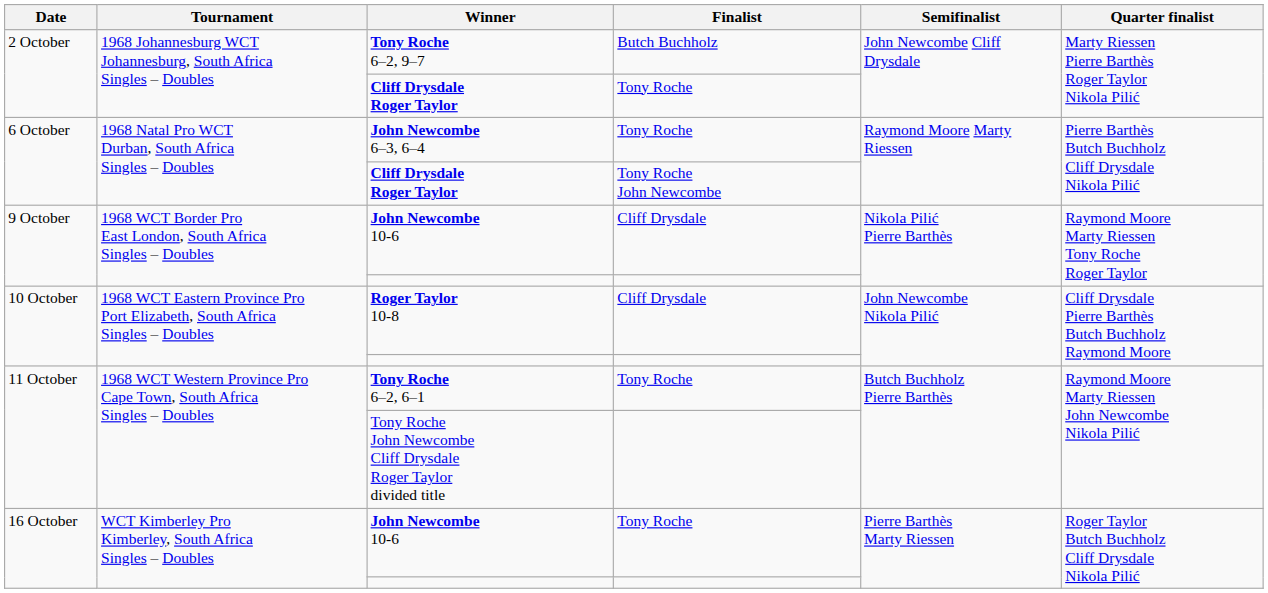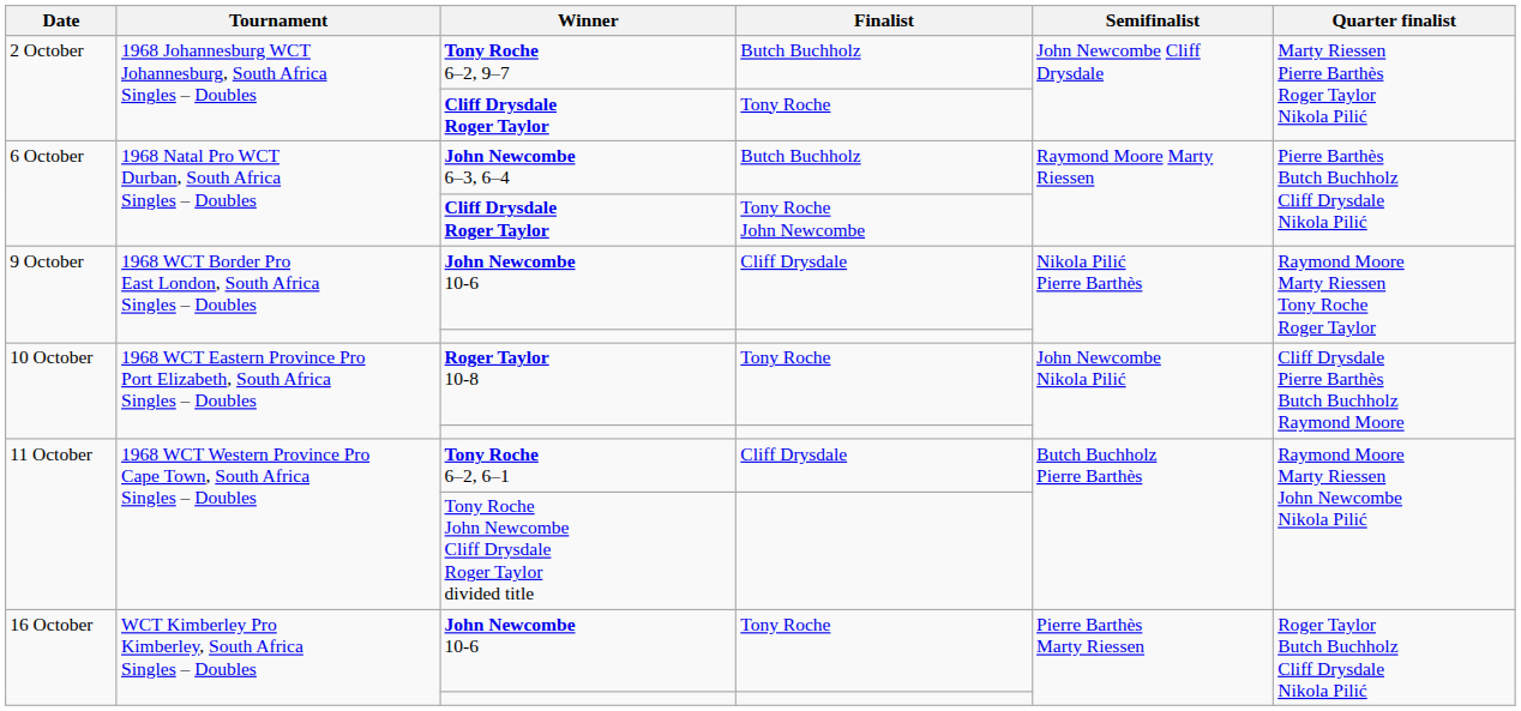 <table class="wikitable" style="font-size:85%;">
 <tr>
 <th width="75">Date</th>
 <th width="230">Tournament</th>
 <th width="210">Winner</th>
 <th width="210">Finalist</th>
 <th width="170">Semifinalist</th>
 <th width="170">Quarter finalist</th>
 </tr>
 <tr valign=top>
 <td rowspan=2>2 October</td>
 <td rowspan=2><a href='#'>1968 Johannesburg WCT</a><br> <a href='#'>Johannesburg</a>, <a href='#'>South Africa</a><br><a href='#'>Singles</a> – <a href='#'>Doubles</a></td>
 <td> <strong><a href='#'>Tony Roche</a></strong><br>6–2, 9–7</td>
 <td> <a href='#'>Butch Buchholz</a></td>
 <td rowspan=2> <a href='#'>John Newcombe</a>  <a href='#'>Cliff Drysdale</a></td>
 <td rowspan=2> <a href='#'>Marty Riessen</a> <br>  <a href='#'>Pierre Barthès</a> <br>  <a href='#'>Roger Taylor</a> <br>  <a href='#'>Nikola Pilić</a></td>
 </tr>
 <tr valign=top>
 <td> <strong><a href='#'>Cliff Drysdale</a></strong><br> <strong><a href='#'>Roger Taylor</a></strong><br></td>
 <td> <a href='#'>Tony Roche</a></td>
 </tr>
 <tr valign=top>
 <td rowspan=2>6 October</td>
 <td rowspan=2><a href='#'>1968 Natal Pro WCT</a><br> <a href='#'>Durban</a>, <a href='#'>South Africa</a><br><a href='#'>Singles</a> – <a href='#'>Doubles</a></td>
 <td> <strong><a href='#'>John Newcombe</a></strong><br>6–3, 6–4</td>
-<td> <a href='#'>Tony Roche</a></td>
+<td> <a href='#'>Butch Buchholz</a></td>
 <td rowspan=2> <a href='#'>Raymond Moore</a>  <a href='#'>Marty Riessen</a></td>
 <td rowspan=2> <a href='#'>Pierre Barthès</a> <br>  <a href='#'>Butch Buchholz</a> <br>  <a href='#'>Cliff Drysdale</a> <br>  <a href='#'>Nikola Pilić</a></td>
 </tr>
 <tr valign=top>
 <td> <strong><a href='#'>Cliff Drysdale</a></strong><br> <strong><a href='#'>Roger Taylor</a></strong><br></td>
 <td> <a href='#'>Tony Roche</a><br> <a href='#'>John Newcombe</a></td>
 </tr>
 <tr valign=top>
 <td rowspan=2>9 October</td>
 <td rowspan=2><a href='#'>1968 WCT Border Pro</a><br><a href='#'>East London</a>, <a href='#'>South Africa</a><br><a href='#'>Singles</a> – <a href='#'>Doubles</a></td>
 <td> <strong><a href='#'>John Newcombe</a></strong><br>10-6</td>
 <td>  <a href='#'>Cliff Drysdale</a></td>
 <td rowspan=2> <a href='#'>Nikola Pilić</a> <br>  <a href='#'>Pierre Barthès</a></td>
 <td rowspan=2> <a href='#'>Raymond Moore</a> <br>  <a href='#'>Marty Riessen</a> <br>  <a href='#'>Tony Roche</a> <br>  <a href='#'>Roger Taylor</a></td>
 </tr>
 <tr valign=top>
 <td></td>
 <td></td>
 </tr>
 <tr valign=top>
 <td rowspan=2>10 October</td>
 <td rowspan=2><a href='#'>1968 WCT Eastern Province Pro</a><br> <a href='#'>Port Elizabeth</a>, <a href='#'>South Africa</a><br><a href='#'>Singles</a> – <a href='#'>Doubles</a></td>
 <td> <strong><a href='#'>Roger Taylor</a></strong><br>10-8</td>
-<td> <a href='#'>Cliff Drysdale</a></td>
+<td> <a href='#'>Tony Roche</a></td>
 <td rowspan=2> <a href='#'>John Newcombe</a> <br>  <a href='#'>Nikola Pilić</a></td>
 <td rowspan=2> <a href='#'>Cliff Drysdale</a> <br>  <a href='#'>Pierre Barthès</a> <br>  <a href='#'>Butch Buchholz</a> <br>  <a href='#'>Raymond Moore</a></td>
 </tr>
 <tr valign=top>
 <td></td>
 <td></td>
 </tr>
 <tr valign=top>
 <td rowspan=2>11 October</td>
 <td rowspan=2><a href='#'>1968 WCT Western Province Pro</a><br> <a href='#'>Cape Town</a>, <a href='#'>South Africa</a><br><a href='#'>Singles</a> – <a href='#'>Doubles</a></td>
 <td> <strong><a href='#'>Tony Roche</a></strong><br>6–2, 6–1</td>
-<td> <a href='#'>Tony Roche</a></td>
+<td> <a href='#'>Cliff Drysdale</a></td>
 <td rowspan=2> <a href='#'>Butch Buchholz</a> <br>  <a href='#'>Pierre Barthès</a></td>
 <td rowspan=2> <a href='#'>Raymond Moore</a> <br>  <a href='#'>Marty Riessen</a> <br>  <a href='#'>John Newcombe</a> <br>  <a href='#'>Nikola Pilić</a></td>
 </tr>
 <tr valign=top>
 <td> <a href='#'>Tony Roche</a><br> <a href='#'>John Newcombe</a><br>  <a href='#'>Cliff Drysdale</a><br> <a href='#'>Roger Taylor</a><br>divided title</td>
 <td></td>
 </tr>
 <tr valign=top>
 <td rowspan=2>16 October</td>
 <td rowspan=2><a href='#'>WCT Kimberley Pro</a><br> <a href='#'>Kimberley</a>, <a href='#'>South Africa</a><br><a href='#'>Singles</a> – <a href='#'>Doubles</a></td>
 <td> <strong><a href='#'>John Newcombe</a></strong><br>10-6</td>
 <td> <a href='#'>Tony Roche</a></td>
 <td rowspan=2> <a href='#'>Pierre Barthès</a> <br>  <a href='#'>Marty Riessen</a></td>
 <td rowspan=2> <a href='#'>Roger Taylor</a> <br>  <a href='#'>Butch Buchholz</a> <br>  <a href='#'>Cliff Drysdale</a> <br>  <a href='#'>Nikola Pilić</a></td>
 </tr>
 <tr valign=top>
 <td></td>
 <td></td>
 </tr>
 </table>
